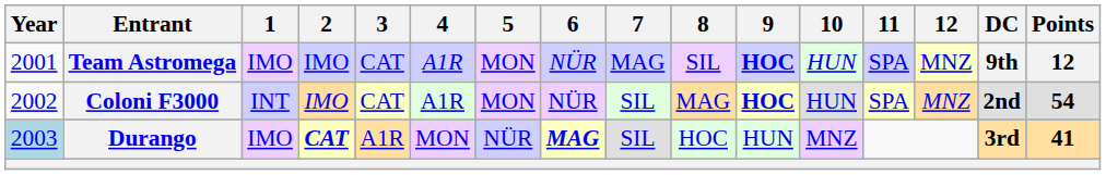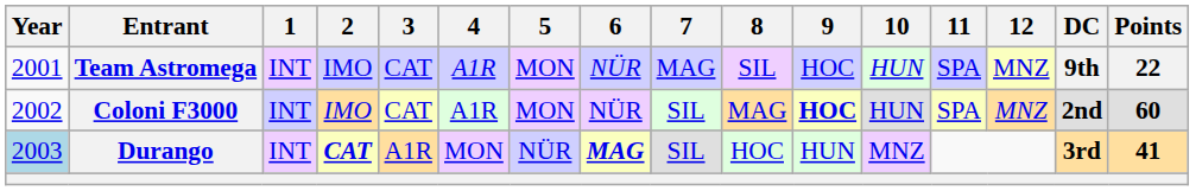 <table class="wikitable" style="text-align:center; font-size:85%">
 <tr>
 <th>Year</th>
 <th>Entrant</th>
 <th>1</th>
 <th>2</th>
 <th>3</th>
 <th>4</th>
 <th>5</th>
 <th>6</th>
 <th>7</th>
 <th>8</th>
 <th>9</th>
 <th>10</th>
 <th>11</th>
 <th>12</th>
 <th>DC</th>
 <th>Points</th>
 </tr>
 <tr>
 <td><a href='#'>2001</a></td>
 <th nowrap><a href='#'>Team Astromega</a></th>
-<td style="background:#EFCFFF;"><a href='#'>IMO</a><br></td>
+<td style="background:#EFCFFF;"><a href='#'>INT</a><br></td>
 <td style="background:#CFCFFF;"><a href='#'>IMO</a><br></td>
 <td style="background:#CFCFFF;"><a href='#'>CAT</a><br></td>
 <td style="background:#CFCFFF;"><em><a href='#'>A1R</a></em><br></td>
 <td style="background:#EFCFFF;"><a href='#'>MON</a><br></td>
 <td style="background:#CFCFFF;"><em><a href='#'>NÜR</a></em><br></td>
 <td style="background:#CFCFFF;"><a href='#'>MAG</a><br></td>
 <td style="background:#EFCFFF;"><a href='#'>SIL</a><br></td>
-<td style="background:#CFCFFF;"><strong><a href='#'>HOC</a><br></strong></td>
+<td style="background:#CFCFFF;"><a href='#'>HOC</a><br></td>
 <td style="background:#DFFFDF;"><em><a href='#'>HUN</a></em><br></td>
 <td style="background:#CFCFFF;"><a href='#'>SPA</a><br></td>
 <td style="background:#FBFFBF;"><a href='#'>MNZ</a><br></td>
 <th>9th</th>
-<th>12</th>
+<th>22</th>
 </tr>
 <tr>
 <td><a href='#'>2002</a></td>
 <th nowrap><a href='#'>Coloni F3000</a></th>
 <td style="background:#CFCFFF;"><a href='#'>INT</a><br></td>
 <td style="background:#FFDF9F;"><em><a href='#'>IMO</a></em><br></td>
 <td style="background:#FBFFBF;"><a href='#'>CAT</a><br></td>
 <td style="background:#DFFFDF;"><a href='#'>A1R</a><br></td>
 <td style="background:#EFCFFF;"><a href='#'>MON</a><br></td>
 <td style="background:#EFCFFF;"><a href='#'>NÜR</a><br></td>
 <td style="background:#DFFFDF;"><a href='#'>SIL</a><br></td>
 <td style="background:#FFDF9F;"><a href='#'>MAG</a><br></td>
 <td style="background:#FBFFBF;"><strong><a href='#'>HOC</a></strong><br></td>
 <td style="background:#DFDFDF;"><a href='#'>HUN</a><br></td>
 <td style="background:#FBFFBF;"><a href='#'>SPA</a><br></td>
 <td style="background:#FFDF9F;"><em><a href='#'>MNZ</a></em><br></td>
 <td style="background:#DFDFDF;"><strong>2nd</strong></td>
-<td style="background:#DFDFDF;"><strong>54</strong></td>
+<td style="background:#DFDFDF;"><strong>60</strong></td>
 </tr>
 <tr>
 <td style="background: lightblue;"><a href='#'>2003</a></td>
 <th nowrap><a href='#'>Durango</a></th>
-<td style="background:#EFCFFF;"><a href='#'>IMO</a><br></td>
+<td style="background:#EFCFFF;"><a href='#'>INT</a><br></td>
 <td style="background:#FBFFBF;"><strong><em><a href='#'>CAT</a></em></strong><br></td>
 <td style="background:#FFDF9F;"><a href='#'>A1R</a><br></td>
 <td style="background:#EFCFFF;"><a href='#'>MON</a><br></td>
 <td style="background:#CFCFFF;"><a href='#'>NÜR</a><br></td>
 <td style="background:#FBFFBF;"><strong><em><a href='#'>MAG</a></em></strong><br></td>
 <td style="background:#DFDFDF;"><a href='#'>SIL</a><br></td>
 <td style="background:#DFFFDF;"><a href='#'>HOC</a><br></td>
 <td style="background:#DFFFDF;"><a href='#'>HUN</a><br></td>
 <td style="background:#EFCFFF;"><a href='#'>MNZ</a><br></td>
 <td colspan=2></td>
 <td style="background:#FFDF9F;"><strong>3rd</strong></td>
 <td style="background:#FFDF9F;"><strong>41</strong></td>
 </tr>
 <tr>
 <th colspan="16"></th>
 </tr>
 </table>
